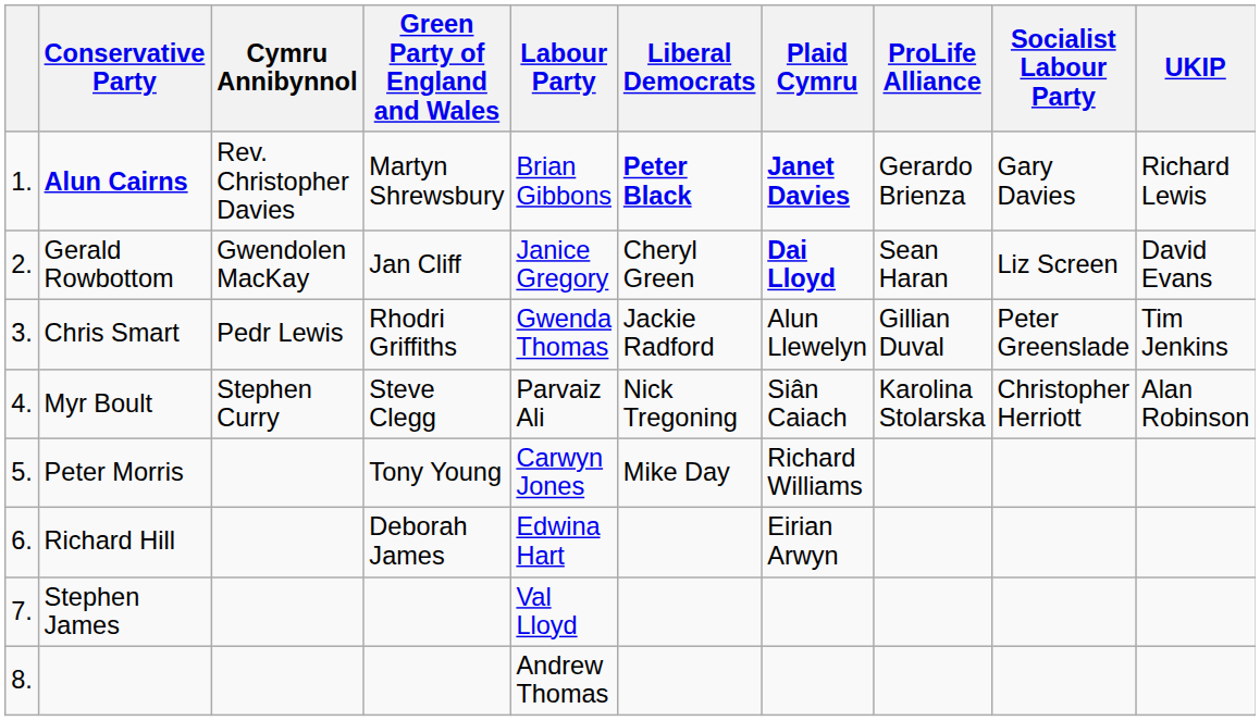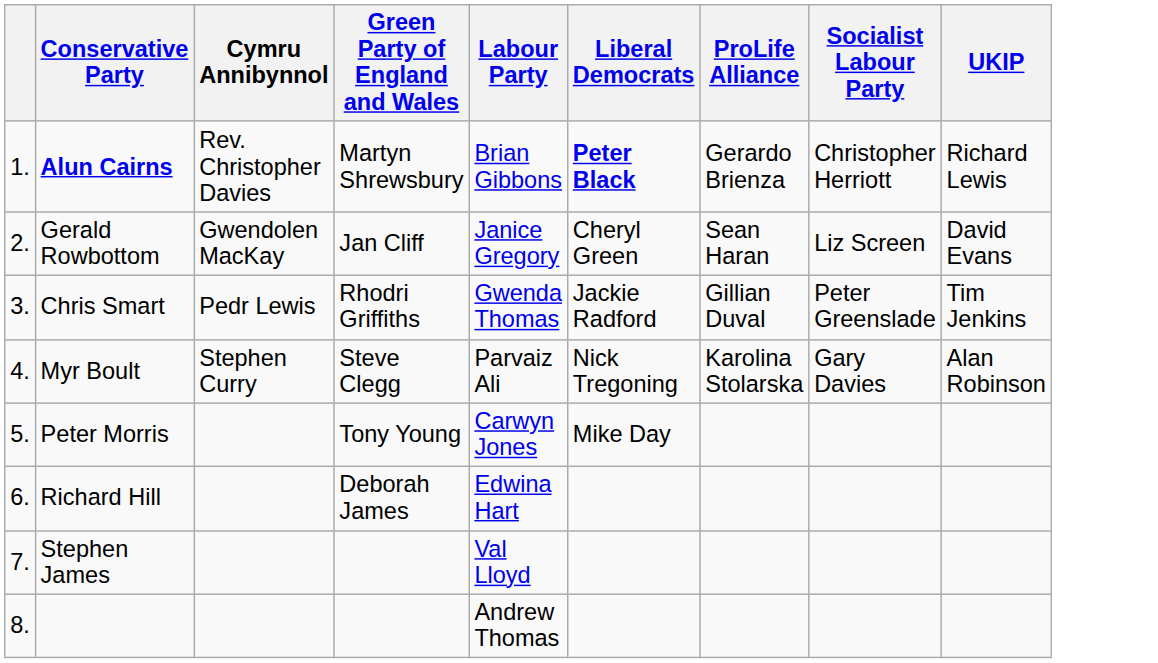 <table class="wikitable">
 <tr>
 <th></th>
 <th><a href='#'>Conservative Party</a></th>
 <th>Cymru Annibynnol</th>
 <th><a href='#'>Green Party of England and Wales</a></th>
 <th><a href='#'>Labour Party</a></th>
 <th><a href='#'>Liberal Democrats</a></th>
-<th><a href='#'>Plaid Cymru</a></th>
 <th><a href='#'>ProLife Alliance</a></th>
 <th><a href='#'>Socialist Labour Party</a></th>
 <th><a href='#'>UKIP</a></th>
 </tr>
 <tr>
 <td>1.</td>
 <td><strong><a href='#'>Alun Cairns</a></strong></td>
 <td>Rev. Christopher Davies</td>
 <td>Martyn Shrewsbury</td>
 <td><a href='#'>Brian Gibbons</a></td>
 <td><strong><a href='#'>Peter Black</a></strong></td>
-<td><strong><a href='#'>Janet Davies</a></strong></td>
 <td>Gerardo Brienza</td>
-<td>Gary Davies</td>
+<td>Christopher Herriott</td>
 <td>Richard Lewis</td>
 </tr>
 <tr>
 <td>2.</td>
 <td>Gerald Rowbottom</td>
 <td>Gwendolen MacKay</td>
 <td>Jan Cliff</td>
 <td><a href='#'>Janice Gregory</a></td>
 <td>Cheryl Green</td>
-<td><strong><a href='#'>Dai Lloyd</a></strong></td>
 <td>Sean Haran</td>
 <td>Liz Screen</td>
 <td>David Evans</td>
 </tr>
 <tr>
 <td>3.</td>
 <td>Chris Smart</td>
 <td>Pedr Lewis</td>
 <td>Rhodri Griffiths</td>
 <td><a href='#'>Gwenda Thomas</a></td>
 <td>Jackie Radford</td>
-<td>Alun Llewelyn</td>
 <td>Gillian Duval</td>
 <td>Peter Greenslade</td>
 <td>Tim Jenkins</td>
 </tr>
 <tr>
 <td>4.</td>
 <td>Myr Boult</td>
 <td>Stephen Curry</td>
 <td>Steve Clegg</td>
 <td>Parvaiz Ali</td>
 <td>Nick Tregoning</td>
-<td>Siân Caiach</td>
 <td>Karolina Stolarska</td>
-<td>Christopher Herriott</td>
+<td>Gary Davies</td>
 <td>Alan Robinson</td>
 </tr>
 <tr>
 <td>5.</td>
 <td>Peter Morris</td>
 <td></td>
 <td>Tony Young</td>
 <td><a href='#'>Carwyn Jones</a></td>
 <td>Mike Day</td>
-<td>Richard Williams</td>
 <td></td>
 <td></td>
 <td></td>
 </tr>
 <tr>
 <td>6.</td>
 <td>Richard Hill</td>
 <td></td>
 <td>Deborah James</td>
 <td><a href='#'>Edwina Hart</a></td>
 <td></td>
-<td>Eirian Arwyn</td>
 <td></td>
 <td></td>
 <td></td>
 </tr>
 <tr>
 <td>7.</td>
 <td>Stephen James</td>
 <td></td>
 <td></td>
 <td><a href='#'>Val Lloyd</a></td>
-<td></td>
 <td></td>
 <td></td>
 <td></td>
 <td></td>
 </tr>
 <tr>
 <td>8.</td>
 <td></td>
 <td></td>
 <td></td>
 <td>Andrew Thomas</td>
 <td></td>
 <td></td>
 <td></td>
 <td></td>
-<td></td>
 </tr>
 </table>
